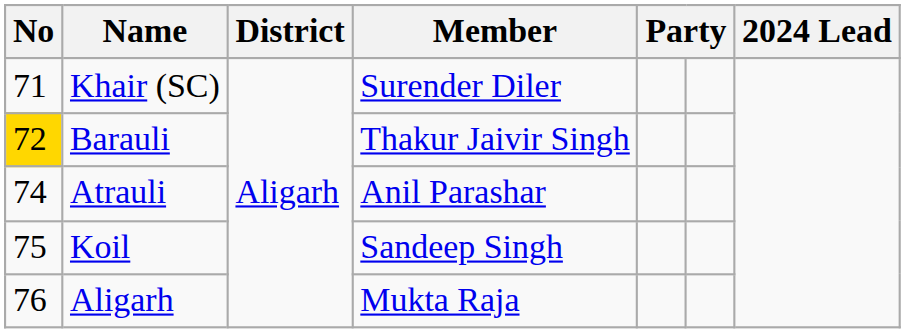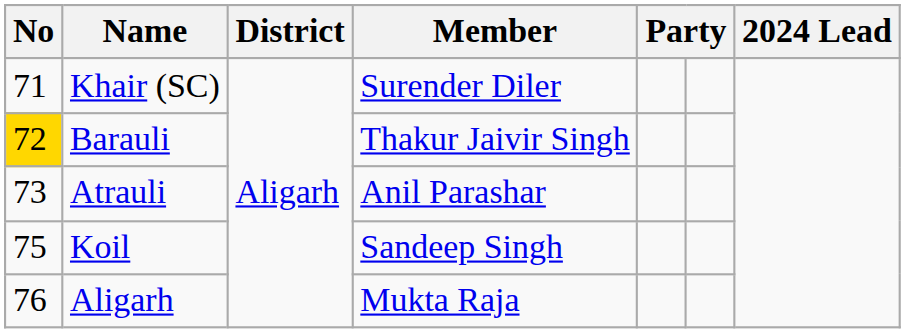 <table class ="wikitable sortable">
 <tr>
 <th>No</th>
 <th>Name</th>
 <th>District</th>
 <th>Member</th>
 <th colspan="2">Party</th>
 <th colspan="2">2024 Lead</th>
 </tr>
 <tr>
 <td>71</td>
 <td><a href='#'>Khair</a> (SC)</td>
 <td rowspan="5"><a href='#'>Aligarh</a></td>
 <td><a href='#'>Surender Diler</a></td>
 <td></td>
 <td></td>
 </tr>
 <tr>
 <td style="background: gold;">72</td>
 <td><a href='#'>Barauli</a></td>
 <td><a href='#'>Thakur Jaivir Singh</a></td>
 <td></td>
 <td></td>
 </tr>
 <tr>
-<td>74</td>
+<td>73</td>
 <td><a href='#'>Atrauli</a></td>
 <td><a href='#'>Anil Parashar</a></td>
 <td></td>
 <td></td>
 </tr>
 <tr>
 <td>75</td>
 <td><a href='#'>Koil</a></td>
 <td><a href='#'>Sandeep Singh</a></td>
 <td></td>
 <td></td>
 </tr>
 <tr>
 <td>76</td>
 <td><a href='#'>Aligarh</a></td>
 <td><a href='#'>Mukta Raja</a></td>
 <td></td>
 <td></td>
 </tr>
 </table>
